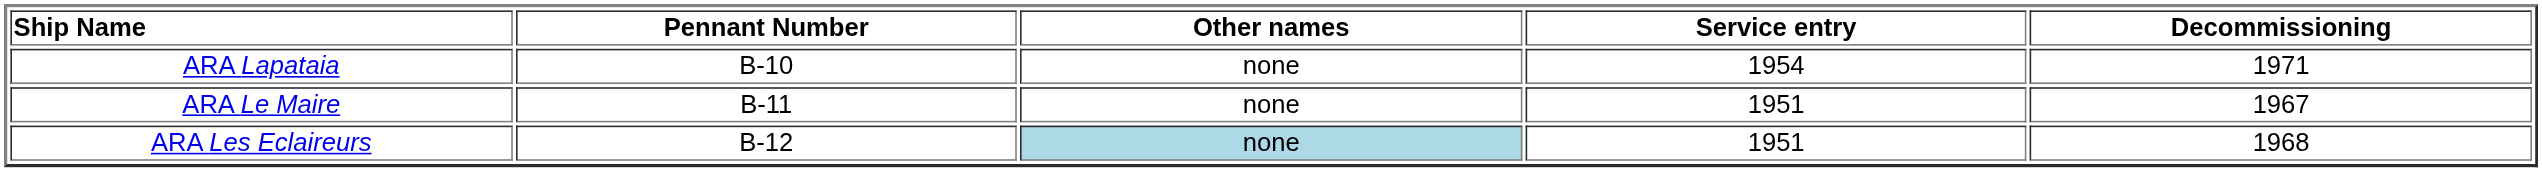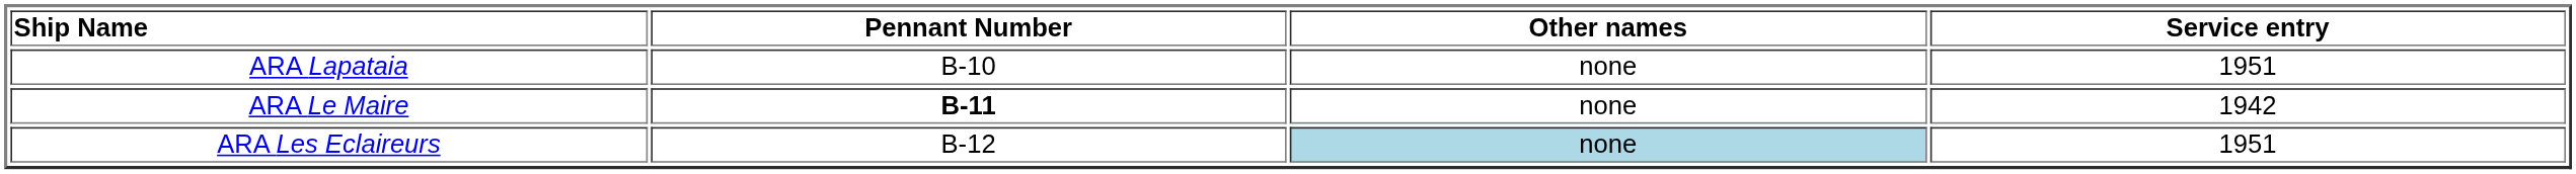 <table width="100%" border="2">
 <tr>
 <th width="16%" align="left">Ship Name</th>
 <th width="16%" align="center">Pennant Number</th>
 <th width="16%" align="center">Other names</th>
 <th width="16%" align="center">Service entry</th>
-<th width="16%" align="center">Decommissioning</th>
 </tr>
 <tr>
 <td align="center"><a href='#'>ARA <em>Lapataia</em></a></td>
 <td align="center">B-10</td>
 <td align="center">none</td>
-<td align="center">1954</td>
-<td align="center">1971 </td>
+<td align="center">1951</td>
 </tr>
 <tr>
 <td align="center"><a href='#'>ARA <em>Le Maire</em></a></td>
-<td align="center">B-11</td>
+<td align="center"><strong>B-11</strong></td>
 <td align="center">none</td>
-<td align="center">1951</td>
-<td align="center">1967 </td>
+<td align="center">1942</td>
 </tr>
 <tr>
 <td align="center"><a href='#'>ARA <em>Les Eclaireurs</em></a></td>
 <td align="center">B-12</td>
 <td align="center" style="background: lightblue;">none</td>
 <td align="center">1951</td>
-<td align="center">1968 </td>
 </tr>
 </table>
